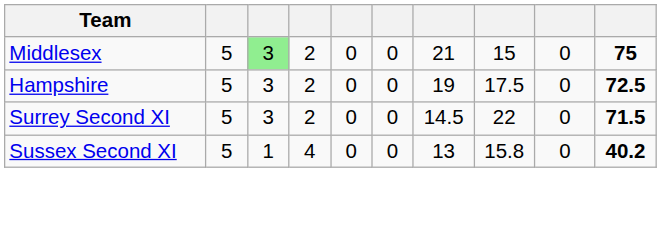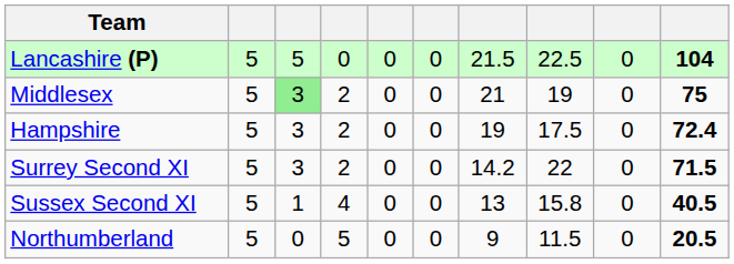 <table class="wikitable" style="text-align:center">
 <tr>
 <th width="150">Team</th>
 <th width="25"></th>
 <th width="25"></th>
 <th width="25"></th>
 <th width="25"></th>
 <th width="25"></th>
 <th width="40"></th>
 <th width="40"></th>
 <th width="40"></th>
 <th width="40"></th>
 </tr>
+<tr style="background:#cfc">
+<td style="text-align:left"><a href='#'>Lancashire</a>  <strong>(P)</strong></td>
+<td>5</td>
+<td>5</td>
+<td>0</td>
+<td>0</td>
+<td>0</td>
+<td>21.5</td>
+<td>22.5</td>
+<td>0</td>
+<td><strong>104</strong></td>
+</tr>
 <tr>
 <td style="text-align:left"><a href='#'>Middlesex</a></td>
 <td>5</td>
 <td style="background: lightgreen;">3</td>
 <td>2</td>
 <td>0</td>
 <td>0</td>
 <td>21</td>
-<td>15</td>
+<td>19</td>
 <td>0</td>
 <td><strong>75</strong></td>
 </tr>
 <tr>
 <td style="text-align:left"><a href='#'>Hampshire</a></td>
 <td>5</td>
 <td>3</td>
 <td>2</td>
 <td>0</td>
 <td>0</td>
 <td>19</td>
 <td>17.5</td>
 <td>0</td>
-<td><strong>72.5</strong></td>
+<td><strong>72.4</strong></td>
 </tr>
 <tr>
 <td style="text-align:left"><a href='#'>Surrey Second XI</a></td>
 <td>5</td>
 <td>3</td>
 <td>2</td>
 <td>0</td>
 <td>0</td>
-<td>14.5</td>
+<td>14.2</td>
 <td>22</td>
 <td>0</td>
 <td><strong>71.5</strong></td>
 </tr>
 <tr>
 <td style="text-align:left"><a href='#'>Sussex Second XI</a></td>
 <td>5</td>
 <td>1</td>
 <td>4</td>
 <td>0</td>
 <td>0</td>
 <td>13</td>
 <td>15.8</td>
 <td>0</td>
-<td><strong>40.2</strong></td>
+<td><strong>40.5</strong></td>
+</tr>
+<tr>
+<td style="text-align:left"><a href='#'>Northumberland</a></td>
+<td>5</td>
+<td>0</td>
+<td>5</td>
+<td>0</td>
+<td>0</td>
+<td>9</td>
+<td>11.5</td>
+<td>0</td>
+<td><strong>20.5</strong></td>
 </tr>
 </table>
